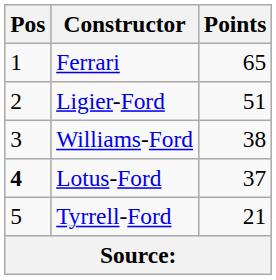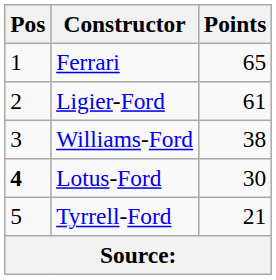 <table class="wikitable" style="font-size: 95%;">
 <tr>
 <th>Pos</th>
 <th>Constructor</th>
 <th>Points</th>
 </tr>
 <tr>
 <td>1</td>
 <td> <a href='#'>Ferrari</a></td>
 <td align="right">65</td>
 </tr>
 <tr>
 <td>2</td>
 <td> <a href='#'>Ligier</a>-<a href='#'>Ford</a></td>
-<td align="right">51</td>
+<td align="right">61</td>
 </tr>
 <tr>
 <td>3</td>
 <td> <a href='#'>Williams</a>-<a href='#'>Ford</a></td>
 <td align="right">38</td>
 </tr>
 <tr>
 <td><strong>4</strong></td>
 <td> <a href='#'>Lotus</a>-<a href='#'>Ford</a></td>
-<td align="right">37</td>
+<td align="right">30</td>
 </tr>
 <tr>
 <td>5</td>
 <td> <a href='#'>Tyrrell</a>-<a href='#'>Ford</a></td>
 <td align="right">21</td>
 </tr>
 <tr>
 <th colspan=4>Source: </th>
 </tr>
 </table>
